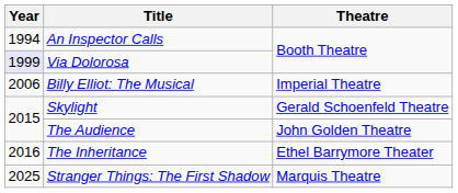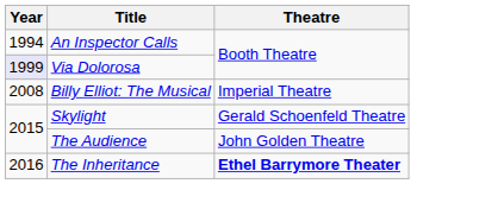 <table class="wikitable plainrowheaders unsortable">
 <tr>
 <th scope="col">Year</th>
 <th scope="col">Title</th>
 <th scope="col" class="unsortable">Theatre</th>
 </tr>
 <tr>
 <td>1994</td>
 <td><em><a href='#'>An Inspector Calls</a></em></td>
 <td rowspan=2><a href='#'>Booth Theatre</a></td>
 </tr>
 <tr>
 <td style="background: lavender;">1999</td>
 <td><em><a href='#'>Via Dolorosa</a></em></td>
 </tr>
 <tr>
-<td>2006</td>
+<td>2008</td>
 <td><em><a href='#'>Billy Elliot: The Musical</a></em></td>
 <td><a href='#'>Imperial Theatre</a></td>
 </tr>
 <tr>
 <td rowspan=2>2015</td>
 <td><em><a href='#'>Skylight</a></em></td>
 <td><a href='#'>Gerald Schoenfeld Theatre</a></td>
 </tr>
 <tr>
 <td><em><a href='#'>The Audience</a></em></td>
 <td><a href='#'>John Golden Theatre</a></td>
 </tr>
 <tr>
 <td>2016</td>
 <td><em><a href='#'>The Inheritance</a></em></td>
-<td><a href='#'>Ethel Barrymore Theater</a></td>
-</tr>
-<tr>
-<td>2025</td>
-<td><em><a href='#'>Stranger Things: The First Shadow</a></em></td>
-<td><a href='#'>Marquis Theatre</a></td>
+<td><strong><a href='#'>Ethel Barrymore Theater</a></strong></td>
 </tr>
 </table>
